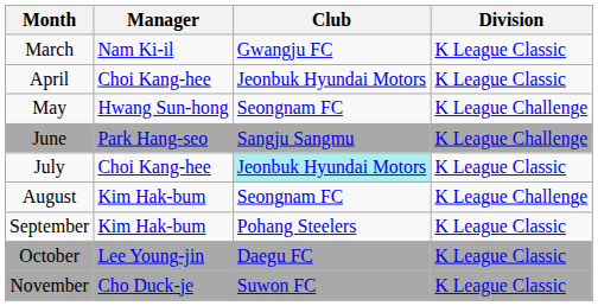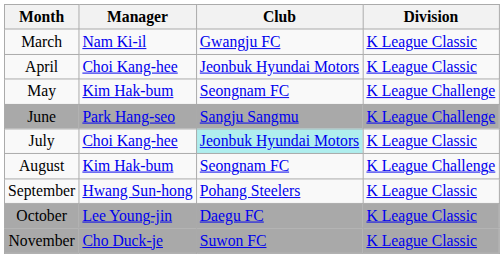 <table class="wikitable">
 <tr>
 <th>Month</th>
 <th>Manager</th>
 <th>Club</th>
 <th>Division</th>
 </tr>
 <tr>
 <td align=center>March</td>
 <td> <a href='#'>Nam Ki-il</a></td>
 <td><a href='#'>Gwangju FC</a></td>
 <td><a href='#'>K League Classic</a></td>
 </tr>
 <tr>
 <td align=center>April</td>
 <td> <a href='#'>Choi Kang-hee</a></td>
 <td><a href='#'>Jeonbuk Hyundai Motors</a></td>
 <td><a href='#'>K League Classic</a></td>
 </tr>
 <tr>
 <td align=center>May</td>
-<td> <a href='#'>Hwang Sun-hong</a></td>
+<td> <a href='#'>Kim Hak-bum</a></td>
 <td><a href='#'>Seongnam FC</a></td>
 <td><a href='#'>K League Challenge</a></td>
 </tr>
 <tr bgcolor="darkgray">
 <td align=center>June</td>
 <td> <a href='#'>Park Hang-seo</a></td>
 <td><a href='#'>Sangju Sangmu</a></td>
 <td><a href='#'>K League Challenge</a></td>
 </tr>
 <tr>
 <td align=center>July</td>
 <td> <a href='#'>Choi Kang-hee</a></td>
 <td style="background: paleturquoise;"><a href='#'>Jeonbuk Hyundai Motors</a></td>
 <td><a href='#'>K League Classic</a></td>
 </tr>
 <tr>
 <td align=center>August</td>
 <td> <a href='#'>Kim Hak-bum</a></td>
 <td><a href='#'>Seongnam FC</a></td>
 <td><a href='#'>K League Challenge</a></td>
 </tr>
 <tr>
 <td align=center>September</td>
-<td> <a href='#'>Kim Hak-bum</a></td>
+<td> <a href='#'>Hwang Sun-hong</a></td>
 <td><a href='#'>Pohang Steelers</a></td>
 <td><a href='#'>K League Classic</a></td>
 </tr>
 <tr bgcolor="darkgray">
 <td align=center>October</td>
 <td> <a href='#'>Lee Young-jin</a></td>
 <td><a href='#'>Daegu FC</a></td>
 <td><a href='#'>K League Classic</a></td>
 </tr>
 <tr bgcolor="darkgray">
 <td align=center>November</td>
 <td> <a href='#'>Cho Duck-je</a></td>
 <td><a href='#'>Suwon FC</a></td>
 <td><a href='#'>K League Classic</a></td>
 </tr>
 </table>
